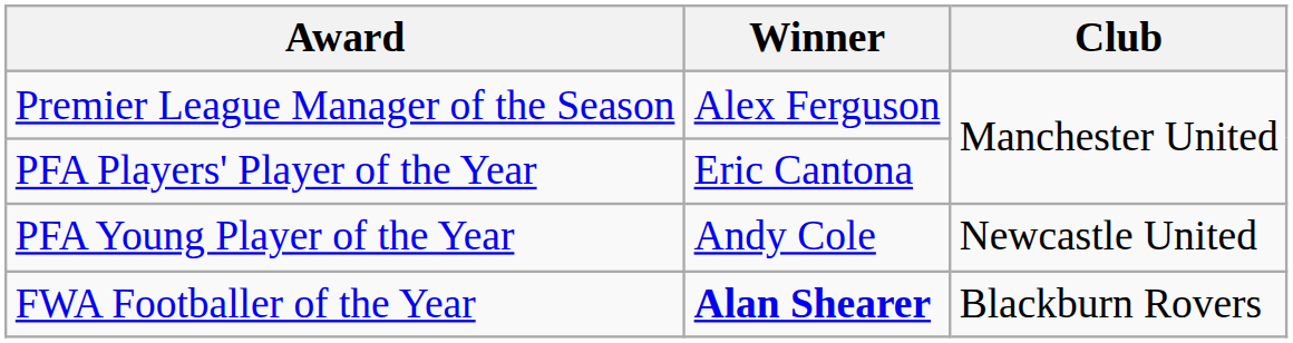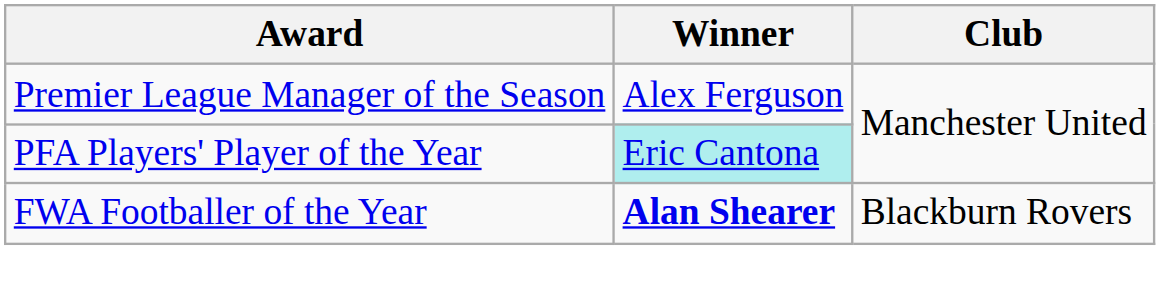 <table class="wikitable">
 <tr>
 <th>Award</th>
 <th>Winner</th>
 <th>Club</th>
 </tr>
 <tr>
 <td><a href='#'>Premier League Manager of the Season</a></td>
 <td> <a href='#'>Alex Ferguson</a></td>
 <td rowspan="2">Manchester United</td>
 </tr>
 <tr>
 <td><a href='#'>PFA Players' Player of the Year</a></td>
-<td> <a href='#'>Eric Cantona</a></td>
-</tr>
-<tr>
-<td><a href='#'>PFA Young Player of the Year</a></td>
-<td> <a href='#'>Andy Cole</a></td>
-<td>Newcastle United</td>
+<td style="background: paleturquoise;"> <a href='#'>Eric Cantona</a></td>
 </tr>
 <tr>
 <td><a href='#'>FWA Footballer of the Year</a></td>
 <td><strong> <a href='#'>Alan Shearer</a></strong></td>
 <td>Blackburn Rovers</td>
 </tr>
 </table>
